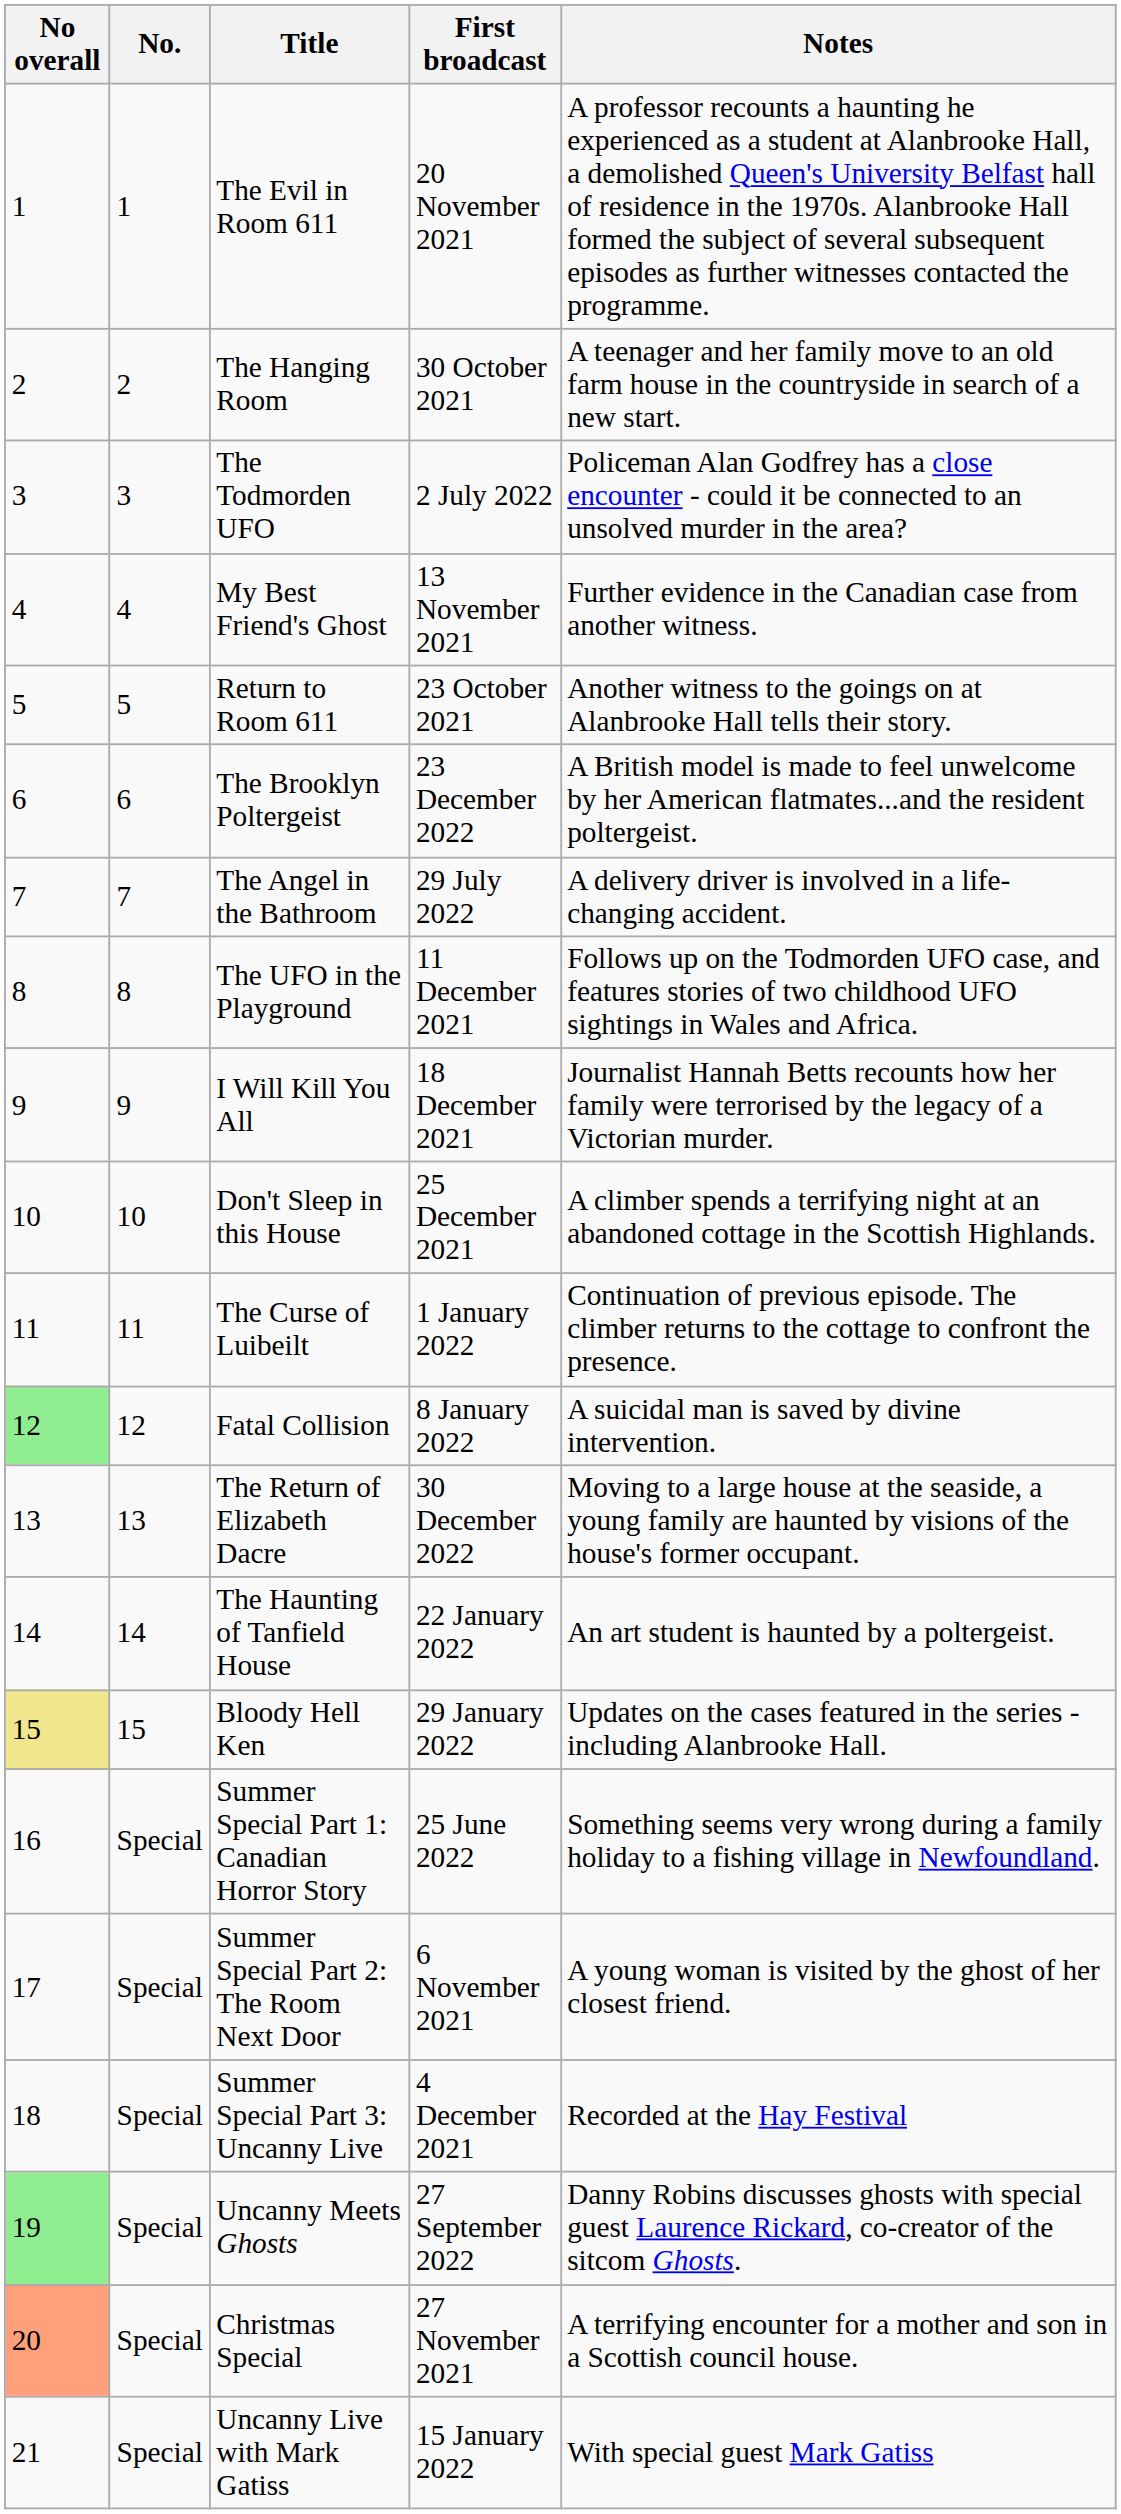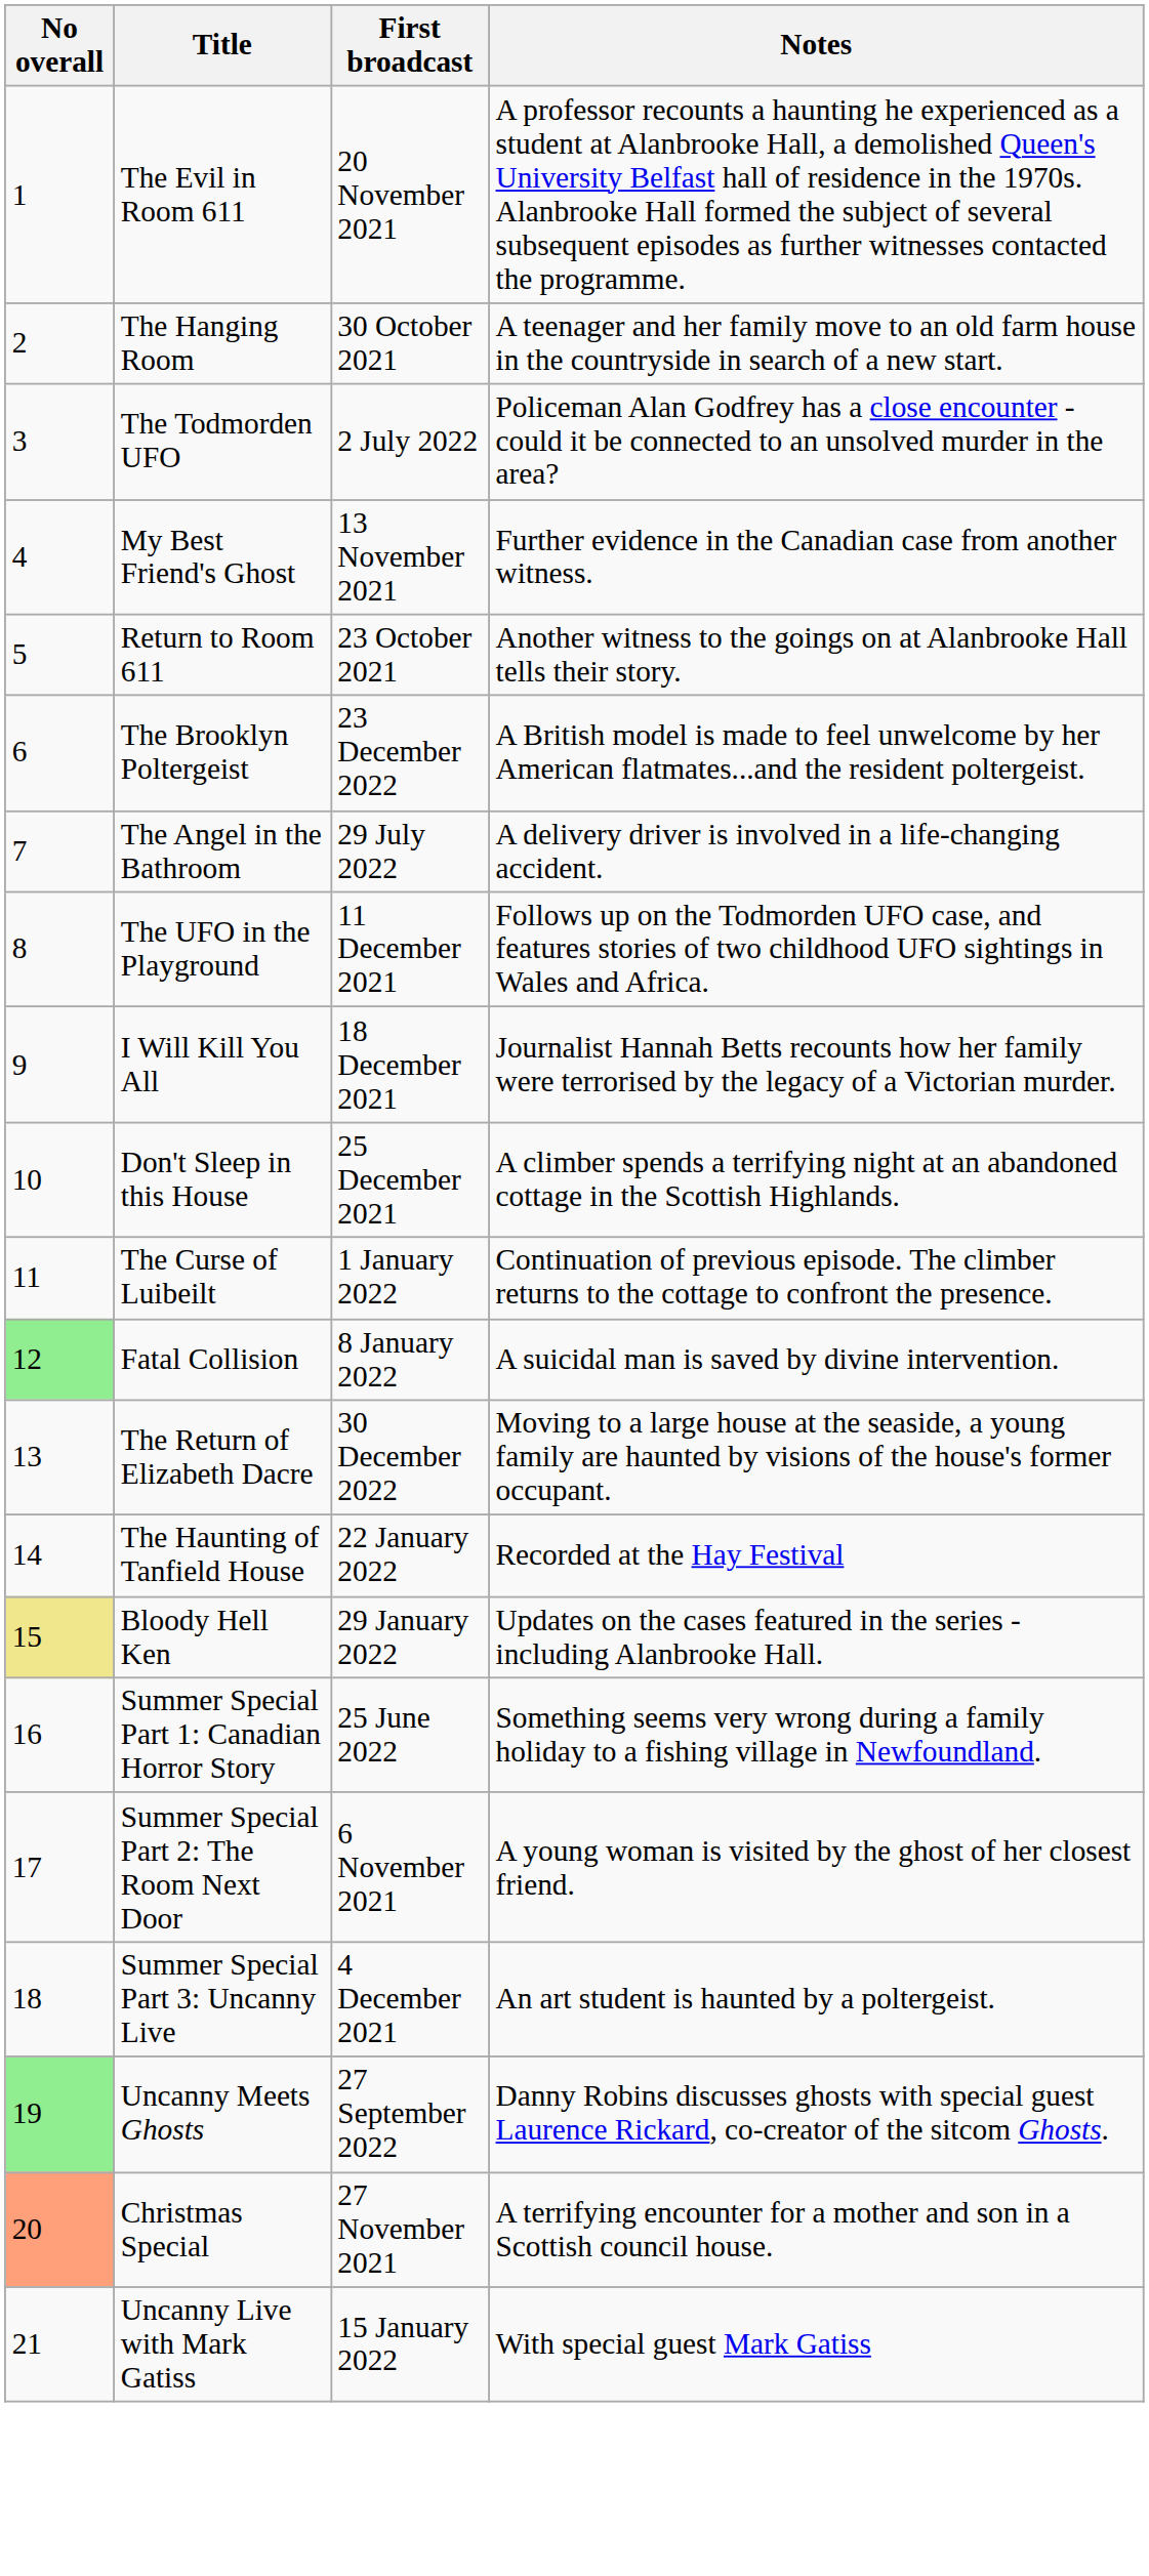 <table class="wikitable sortable">
 <tr>
 <th><strong>No overall</strong></th>
-<th><strong>No.</strong></th>
 <th><strong>Title</strong></th>
 <th><strong>First broadcast</strong></th>
 <th><strong>Notes</strong></th>
 </tr>
 <tr>
-<td>1</td>
 <td>1</td>
 <td>The Evil in Room 611</td>
 <td>20 November 2021</td>
 <td>A professor recounts a haunting he experienced as a student at Alanbrooke Hall, a demolished <a href='#'>Queen's University Belfast</a> hall of residence in the 1970s. Alanbrooke Hall formed the subject of several subsequent episodes as further witnesses contacted the programme.</td>
 </tr>
 <tr>
 <td>2</td>
-<td>2</td>
 <td>The Hanging Room</td>
 <td>30 October 2021</td>
 <td>A teenager and her family move to an old farm house in the countryside in search of a new start.</td>
 </tr>
 <tr>
-<td>3</td>
 <td>3</td>
 <td>The Todmorden UFO</td>
 <td>2 July 2022</td>
 <td>Policeman Alan Godfrey has a <a href='#'>close encounter</a> - could it be connected to an unsolved murder in the area?</td>
 </tr>
 <tr>
 <td>4</td>
-<td>4</td>
 <td>My Best Friend's Ghost</td>
 <td>13 November 2021</td>
 <td>Further evidence in the Canadian case from another witness.</td>
 </tr>
 <tr>
-<td>5</td>
 <td>5</td>
 <td>Return to Room 611</td>
 <td>23 October 2021</td>
 <td>Another witness to the goings on at Alanbrooke Hall tells their story.</td>
 </tr>
 <tr>
 <td>6</td>
-<td>6</td>
 <td>The Brooklyn Poltergeist</td>
 <td>23 December 2022</td>
 <td>A British model is made to feel unwelcome by her American flatmates...and the resident poltergeist.</td>
 </tr>
 <tr>
-<td>7</td>
 <td>7</td>
 <td>The Angel in the Bathroom</td>
 <td>29 July 2022</td>
 <td>A delivery driver is involved in a life-changing accident.</td>
 </tr>
 <tr>
 <td>8</td>
-<td>8</td>
 <td>The UFO in the Playground</td>
 <td>11 December 2021</td>
 <td>Follows up on the Todmorden UFO case, and features stories of two childhood UFO sightings in Wales and Africa.</td>
 </tr>
 <tr>
-<td>9</td>
 <td>9</td>
 <td>I Will Kill You All</td>
 <td>18 December 2021</td>
 <td>Journalist Hannah Betts recounts how her family were terrorised by the legacy of a Victorian murder.</td>
 </tr>
 <tr>
 <td>10</td>
-<td>10</td>
 <td>Don't Sleep in this House</td>
 <td>25 December 2021</td>
 <td>A climber spends a terrifying night at an abandoned cottage in the Scottish Highlands.</td>
 </tr>
 <tr>
-<td>11</td>
 <td>11</td>
 <td>The Curse of Luibeilt</td>
 <td>1 January 2022</td>
 <td>Continuation of previous episode. The climber returns to the cottage to confront the presence.</td>
 </tr>
 <tr>
 <td style="background: lightgreen;">12</td>
-<td>12</td>
 <td>Fatal Collision</td>
 <td>8 January 2022</td>
 <td>A suicidal man is saved by divine intervention.</td>
 </tr>
 <tr>
-<td>13</td>
 <td>13</td>
 <td>The Return of Elizabeth Dacre</td>
 <td>30 December 2022</td>
 <td>Moving to a large house at the seaside, a young family are haunted by visions of the house's former occupant.</td>
 </tr>
 <tr>
 <td>14</td>
-<td>14</td>
 <td>The Haunting of Tanfield House</td>
 <td>22 January 2022</td>
-<td>An art student is haunted by a poltergeist.</td>
+<td>Recorded at the <a href='#'>Hay Festival</a></td>
 </tr>
 <tr>
 <td style="background: khaki;">15</td>
-<td>15</td>
 <td>Bloody Hell Ken</td>
 <td>29 January 2022</td>
 <td>Updates on the cases featured in the series - including Alanbrooke Hall.</td>
 </tr>
 <tr>
 <td>16</td>
-<td>Special</td>
 <td>Summer Special Part 1: Canadian Horror Story</td>
 <td>25 June 2022</td>
 <td>Something seems very wrong during a family holiday to a fishing village in <a href='#'>Newfoundland</a>.</td>
 </tr>
 <tr>
 <td>17</td>
-<td>Special</td>
 <td>Summer Special Part 2: The Room Next Door</td>
 <td>6 November 2021</td>
 <td>A young woman is visited by the ghost of her closest friend.</td>
 </tr>
 <tr>
 <td>18</td>
-<td>Special</td>
 <td>Summer Special Part 3: Uncanny Live</td>
 <td>4 December 2021</td>
-<td>Recorded at the <a href='#'>Hay Festival</a></td>
+<td>An art student is haunted by a poltergeist.</td>
 </tr>
 <tr>
 <td style="background: lightgreen;">19</td>
-<td>Special</td>
 <td>Uncanny Meets <em>Ghosts</em></td>
 <td>27 September 2022</td>
 <td>Danny Robins discusses ghosts with special guest <a href='#'>Laurence Rickard</a>, co-creator of the sitcom <em><a href='#'>Ghosts</a></em>.</td>
 </tr>
 <tr>
 <td style="background: lightsalmon;">20</td>
-<td>Special</td>
 <td>Christmas Special</td>
 <td>27 November 2021</td>
 <td>A terrifying encounter for a mother and son in a Scottish council house.</td>
 </tr>
 <tr>
 <td>21</td>
-<td>Special</td>
 <td>Uncanny Live with Mark Gatiss</td>
 <td>15 January 2022</td>
 <td>With special guest <a href='#'>Mark Gatiss</a></td>
 </tr>
 </table>
